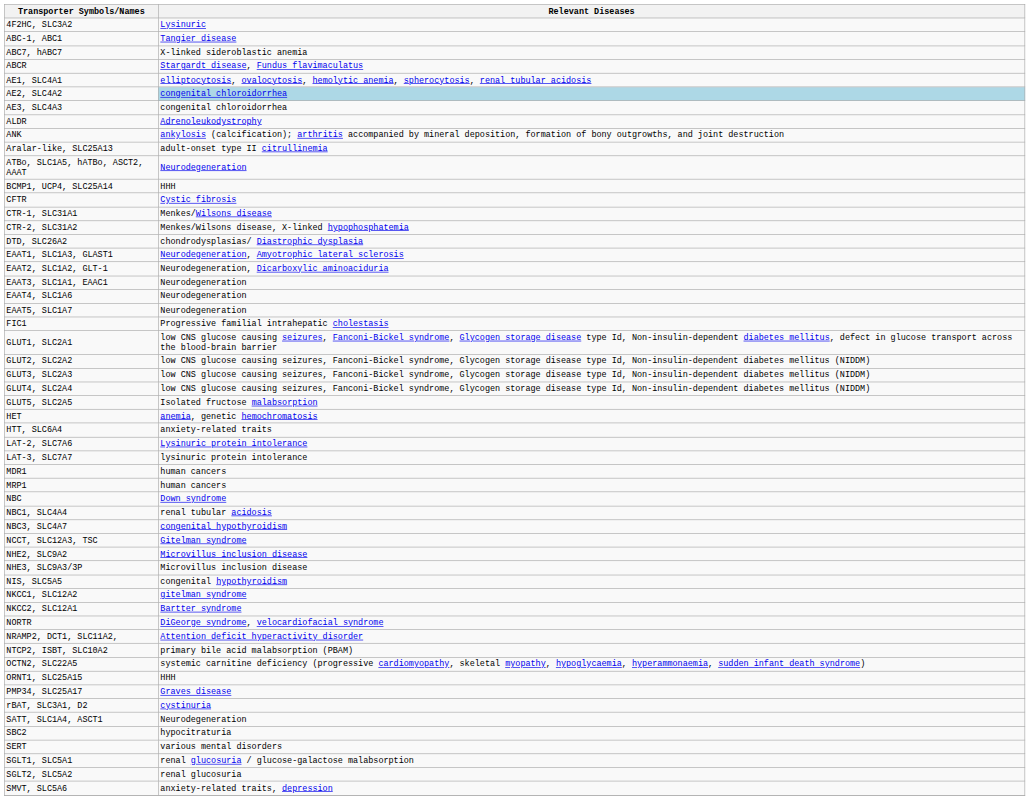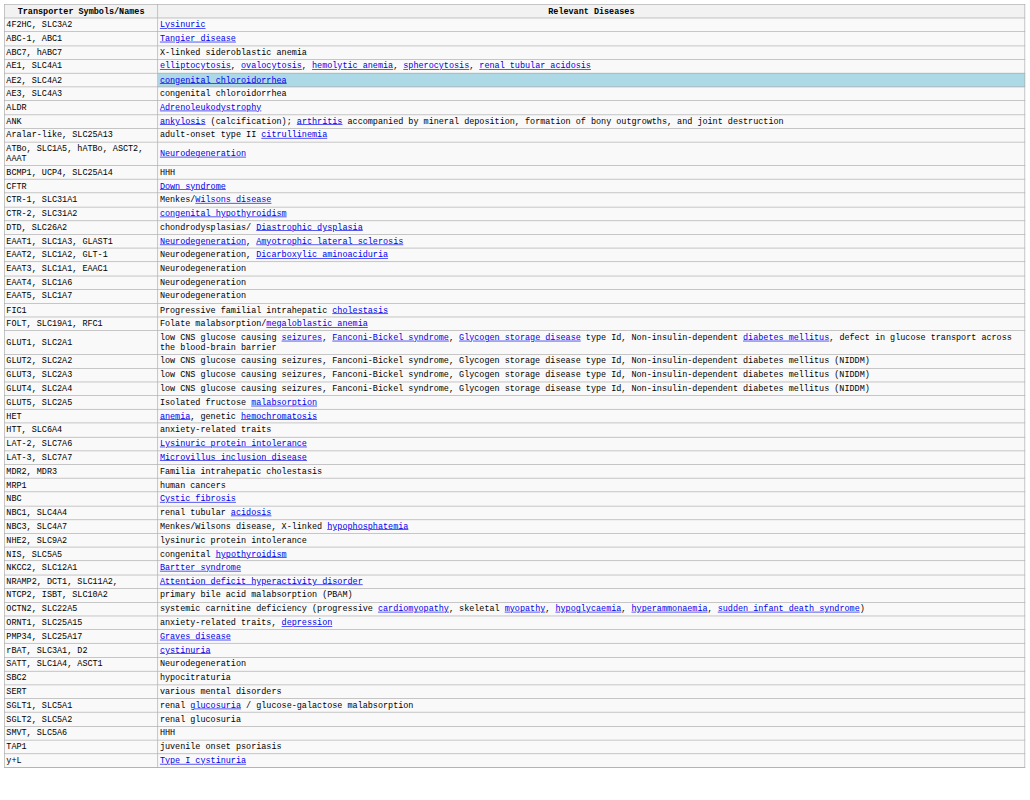 <table class="wikitable sortable">
 <tr>
 <th>Transporter Symbols/Names</th>
 <th>Relevant Diseases</th>
 </tr>
 <tr>
 <td>4F2HC, SLC3A2</td>
 <td><a href='#'>Lysinuric</a></td>
 </tr>
 <tr>
 <td>ABC-1, ABC1</td>
 <td><a href='#'>Tangier disease</a></td>
 </tr>
 <tr>
 <td>ABC7, hABC7</td>
 <td>X-linked sideroblastic anemia</td>
-</tr>
-<tr>
-<td>ABCR</td>
-<td><a href='#'>Stargardt disease</a>, <a href='#'>Fundus flavimaculatus</a></td>
 </tr>
 <tr>
 <td>AE1, SLC4A1</td>
 <td><a href='#'>elliptocytosis</a>, <a href='#'>ovalocytosis</a>, <a href='#'>hemolytic anemia</a>, <a href='#'>spherocytosis</a>, <a href='#'>renal tubular acidosis</a></td>
 </tr>
 <tr>
 <td>AE2, SLC4A2</td>
 <td style="background: lightblue;"><a href='#'>congenital chloroidorrhea</a></td>
 </tr>
 <tr>
 <td>AE3, SLC4A3</td>
 <td>congenital chloroidorrhea</td>
 </tr>
 <tr>
 <td>ALDR</td>
 <td><a href='#'>Adrenoleukodystrophy</a></td>
 </tr>
 <tr>
 <td>ANK</td>
 <td><a href='#'>ankylosis</a> (calcification); <a href='#'>arthritis</a> accompanied by mineral deposition, formation of bony outgrowths, and joint destruction</td>
 </tr>
 <tr>
 <td>Aralar-like, SLC25A13</td>
 <td>adult-onset type II <a href='#'>citrullinemia</a></td>
 </tr>
 <tr>
 <td>ATBo, SLC1A5, hATBo, ASCT2, AAAT</td>
 <td><a href='#'>Neurodegeneration</a></td>
 </tr>
 <tr>
 <td>BCMP1, UCP4, SLC25A14</td>
 <td>HHH</td>
 </tr>
 <tr>
 <td>CFTR</td>
-<td><a href='#'>Cystic fibrosis</a></td>
+<td><a href='#'>Down syndrome</a></td>
 </tr>
 <tr>
 <td>CTR-1, SLC31A1</td>
 <td>Menkes/<a href='#'>Wilsons disease</a></td>
 </tr>
 <tr>
 <td>CTR-2, SLC31A2</td>
-<td>Menkes/Wilsons disease, X-linked <a href='#'>hypophosphatemia</a></td>
+<td><a href='#'>congenital hypothyroidism</a></td>
 </tr>
 <tr>
 <td>DTD, SLC26A2</td>
 <td>chondrodysplasias/ <a href='#'>Diastrophic dysplasia</a></td>
 </tr>
 <tr>
 <td>EAAT1, SLC1A3, GLAST1</td>
 <td><a href='#'>Neurodegeneration</a>, <a href='#'>Amyotrophic lateral sclerosis</a></td>
 </tr>
 <tr>
 <td>EAAT2, SLC1A2, GLT-1</td>
 <td>Neurodegeneration, <a href='#'>Dicarboxylic aminoaciduria</a></td>
 </tr>
 <tr>
 <td>EAAT3, SLC1A1, EAAC1</td>
 <td>Neurodegeneration</td>
 </tr>
 <tr>
 <td>EAAT4, SLC1A6</td>
 <td>Neurodegeneration</td>
 </tr>
 <tr>
 <td>EAAT5, SLC1A7</td>
 <td>Neurodegeneration</td>
 </tr>
 <tr>
 <td>FIC1</td>
 <td>Progressive familial intrahepatic <a href='#'>cholestasis</a></td>
+</tr>
+<tr>
+<td>FOLT, SLC19A1, RFC1</td>
+<td>Folate malabsorption/<a href='#'>megaloblastic anemia</a></td>
 </tr>
 <tr>
 <td>GLUT1, SLC2A1</td>
 <td>low CNS glucose causing <a href='#'>seizures</a>, <a href='#'>Fanconi-Bickel syndrome</a>, <a href='#'>Glycogen storage disease</a> type Id, Non-insulin-dependent <a href='#'>diabetes mellitus</a>, defect in glucose transport across the blood-brain barrier</td>
 </tr>
 <tr>
 <td>GLUT2, SLC2A2</td>
 <td>low CNS glucose causing seizures, Fanconi-Bickel syndrome, Glycogen storage disease type Id, Non-insulin-dependent diabetes mellitus (NIDDM)</td>
 </tr>
 <tr>
 <td>GLUT3, SLC2A3</td>
 <td>low CNS glucose causing seizures, Fanconi-Bickel syndrome, Glycogen storage disease type Id, Non-insulin-dependent diabetes mellitus (NIDDM)</td>
 </tr>
 <tr>
 <td>GLUT4, SLC2A4</td>
 <td>low CNS glucose causing seizures, Fanconi-Bickel syndrome, Glycogen storage disease type Id, Non-insulin-dependent diabetes mellitus (NIDDM)</td>
 </tr>
 <tr>
 <td>GLUT5, SLC2A5</td>
 <td>Isolated fructose <a href='#'>malabsorption</a></td>
 </tr>
 <tr>
 <td>HET</td>
 <td><a href='#'>anemia</a>, genetic <a href='#'>hemochromatosis</a></td>
 </tr>
 <tr>
 <td>HTT, SLC6A4</td>
 <td>anxiety-related traits</td>
 </tr>
 <tr>
 <td>LAT-2, SLC7A6</td>
 <td><a href='#'>Lysinuric protein intolerance</a></td>
 </tr>
 <tr>
 <td>LAT-3, SLC7A7</td>
-<td>lysinuric protein intolerance</td>
+<td><a href='#'>Microvillus inclusion disease</a></td>
 </tr>
 <tr>
-<td>MDR1</td>
-<td>human cancers</td>
+<td>MDR2, MDR3</td>
+<td>Familia intrahepatic cholestasis</td>
 </tr>
 <tr>
 <td>MRP1</td>
 <td>human cancers</td>
 </tr>
 <tr>
 <td>NBC</td>
-<td><a href='#'>Down syndrome</a></td>
+<td><a href='#'>Cystic fibrosis</a></td>
 </tr>
 <tr>
 <td>NBC1, SLC4A4</td>
 <td>renal tubular <a href='#'>acidosis</a></td>
 </tr>
 <tr>
 <td>NBC3, SLC4A7</td>
-<td><a href='#'>congenital hypothyroidism</a></td>
-</tr>
-<tr>
-<td>NCCT, SLC12A3, TSC</td>
-<td><a href='#'>Gitelman syndrome</a></td>
+<td>Menkes/Wilsons disease, X-linked <a href='#'>hypophosphatemia</a></td>
 </tr>
 <tr>
 <td>NHE2, SLC9A2</td>
-<td><a href='#'>Microvillus inclusion disease</a></td>
-</tr>
-<tr>
-<td>NHE3, SLC9A3/3P</td>
-<td>Microvillus inclusion disease</td>
+<td>lysinuric protein intolerance</td>
 </tr>
 <tr>
 <td>NIS, SLC5A5</td>
 <td>congenital <a href='#'>hypothyroidism</a></td>
 </tr>
 <tr>
-<td>NKCC1, SLC12A2</td>
-<td><a href='#'>gitelman syndrome</a></td>
-</tr>
-<tr>
 <td>NKCC2, SLC12A1</td>
 <td><a href='#'>Bartter syndrome</a></td>
-</tr>
-<tr>
-<td>NORTR</td>
-<td><a href='#'>DiGeorge syndrome</a>, <a href='#'>velocardiofacial syndrome</a></td>
 </tr>
 <tr>
 <td>NRAMP2, DCT1, SLC11A2,</td>
 <td><a href='#'>Attention deficit hyperactivity disorder</a></td>
 </tr>
 <tr>
 <td>NTCP2, ISBT, SLC10A2</td>
 <td>primary bile acid malabsorption (PBAM)</td>
 </tr>
 <tr>
 <td>OCTN2, SLC22A5</td>
 <td>systemic carnitine deficiency (progressive <a href='#'>cardiomyopathy</a>, skeletal <a href='#'>myopathy</a>, <a href='#'>hypoglycaemia</a>, <a href='#'>hyperammonaemia</a>, <a href='#'>sudden infant death syndrome</a>)</td>
 </tr>
 <tr>
 <td>ORNT1, SLC25A15</td>
-<td>HHH</td>
+<td>anxiety-related traits, <a href='#'>depression</a></td>
 </tr>
 <tr>
 <td>PMP34, SLC25A17</td>
 <td><a href='#'>Graves disease</a></td>
 </tr>
 <tr>
 <td>rBAT, SLC3A1, D2</td>
 <td><a href='#'>cystinuria</a></td>
 </tr>
 <tr>
 <td>SATT, SLC1A4, ASCT1</td>
 <td>Neurodegeneration</td>
 </tr>
 <tr>
 <td>SBC2</td>
 <td>hypocitraturia</td>
 </tr>
 <tr>
 <td>SERT</td>
 <td>various mental disorders</td>
 </tr>
 <tr>
 <td>SGLT1, SLC5A1</td>
 <td>renal <a href='#'>glucosuria</a> / glucose-galactose malabsorption</td>
 </tr>
 <tr>
 <td>SGLT2, SLC5A2</td>
 <td>renal glucosuria</td>
 </tr>
 <tr>
 <td>SMVT, SLC5A6</td>
-<td>anxiety-related traits, <a href='#'>depression</a></td>
+<td>HHH</td>
+</tr>
+<tr>
+<td>TAP1</td>
+<td>juvenile onset psoriasis</td>
+</tr>
+<tr>
+<td>y+L</td>
+<td><a href='#'>Type I cystinuria</a></td>
 </tr>
 <tr>
 </tr>
 </table>
